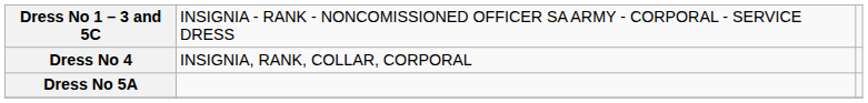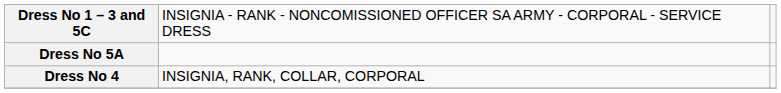 <table class=wikitable style="text-align: left;">
 <tr>
 <th>Dress No 1 – 3 and 5C</th>
 <td>INSIGNIA - RANK - NONCOMISSIONED OFFICER SA ARMY - CORPORAL - SERVICE DRESS</td>
+<td></td>
+</tr>
+<tr>
+<th>Dress No 5A</th>
+<td></td>
 <td></td>
 </tr>
 <tr>
 <th>Dress No 4</th>
 <td>INSIGNIA, RANK, COLLAR, CORPORAL</td>
 <td></td>
 </tr>
 <tr>
-<th>Dress No 5A</th>
-<td></td>
-<td></td>
-</tr>
-<tr>
 </tr>
 </table>
